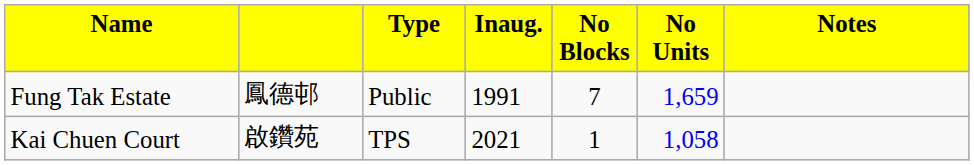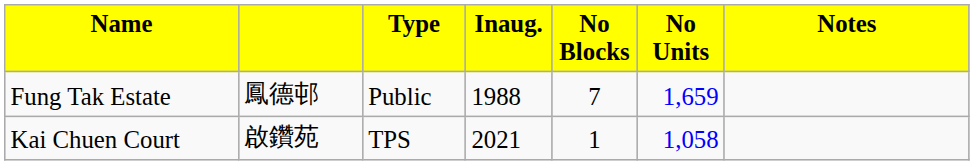 <table class="wikitable">
 <tr style="font-weight:bold;background-color:yellow" align="center" valign="top">
 <td width="143.25" Height="12.75">Name</td>
 <td width="72.75" align="center" valign="top"></td>
 <td width="59.25" align="center" valign="top">Type</td>
 <td width="48" align="center" valign="top">Inaug.</td>
 <td width="48" align="center" valign="top">No Blocks</td>
 <td width="48.75" align="center" valign="top">No Units</td>
 <td width="150.75" align="center" valign="top">Notes</td>
 </tr>
 <tr valign="bottom">
 <td Height="12.75">Fung Tak Estate</td>
 <td>鳳德邨</td>
 <td>Public</td>
-<td>1991</td>
+<td>1988</td>
 <td align="center">7</td>
 <td style="color:blue" align="right">1,659</td>
 <td></td>
 </tr>
 <tr valign="bottom">
 <td Height="12.75">Kai Chuen Court</td>
 <td>啟鑽苑</td>
 <td>TPS</td>
 <td>2021</td>
 <td align="center">1</td>
 <td style="color:blue" align="right">1,058</td>
 </tr>
 </table>
